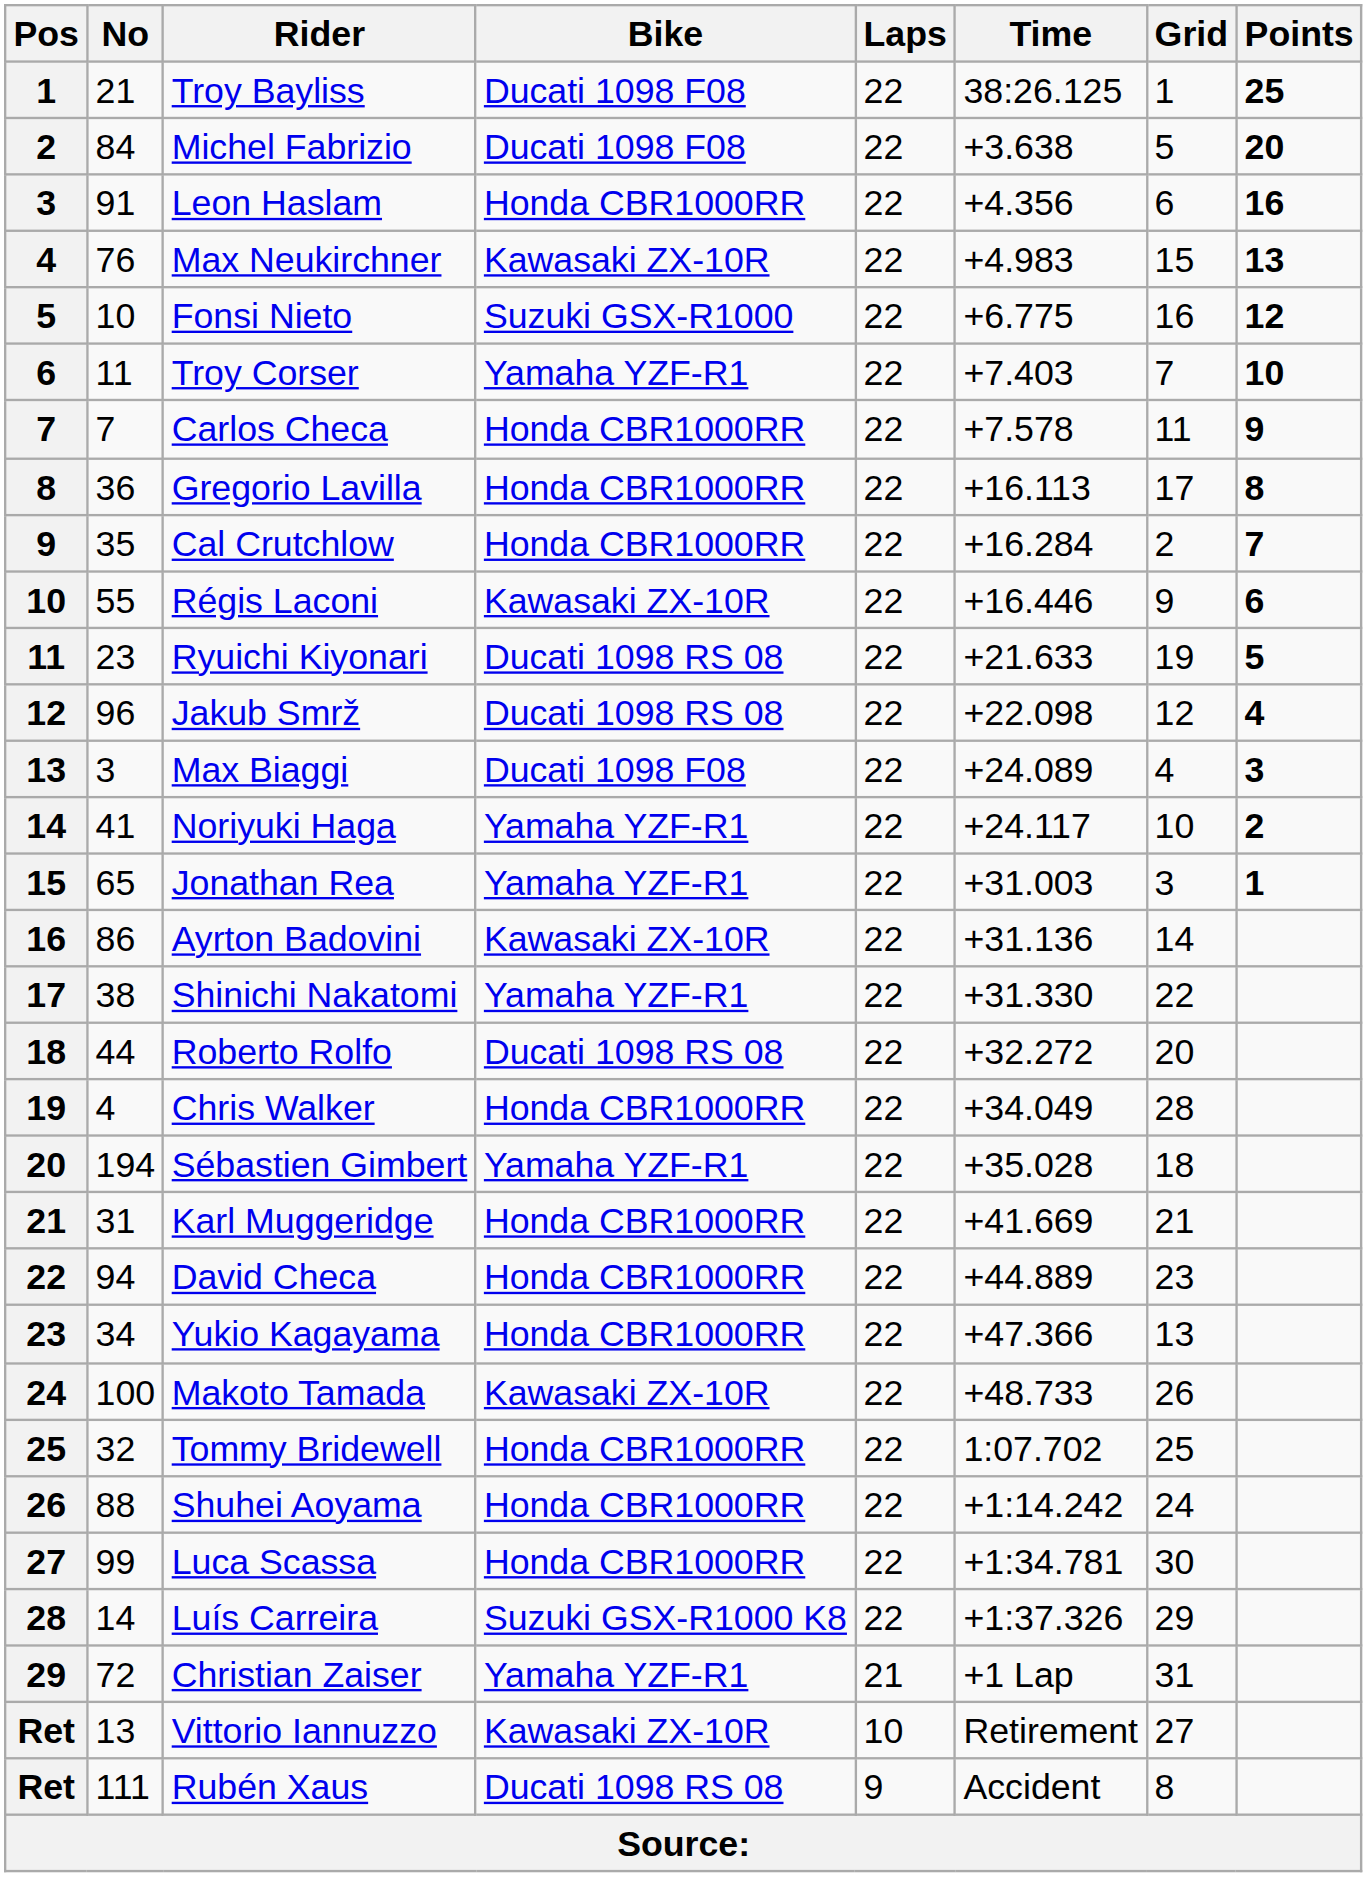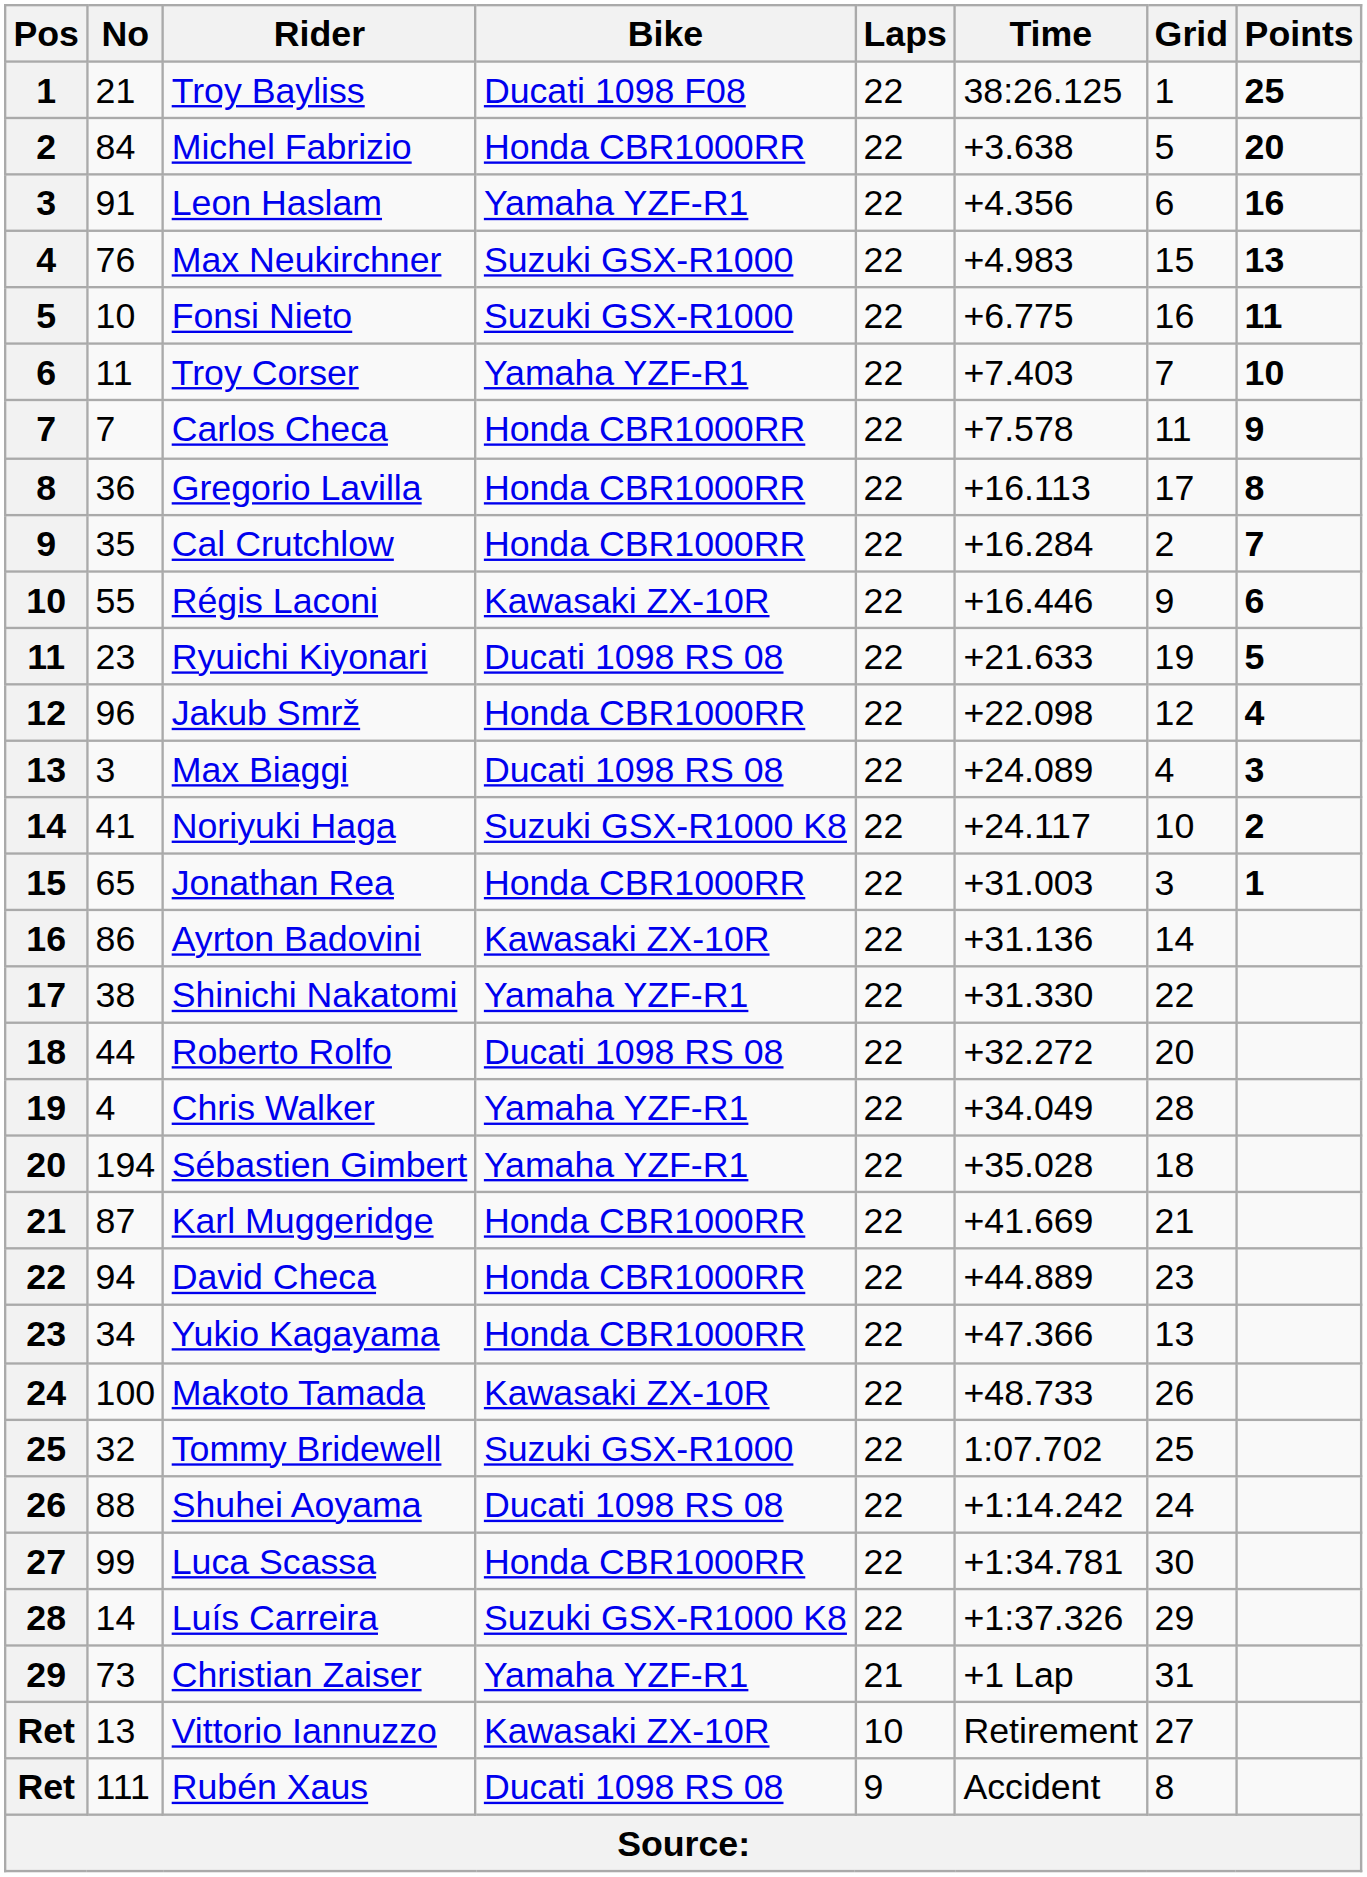 <table class="wikitable" style="font-size: 95%;">
 <tr>
 <th>Pos</th>
 <th>No</th>
 <th>Rider</th>
 <th>Bike</th>
 <th>Laps</th>
 <th>Time</th>
 <th>Grid</th>
 <th>Points</th>
 </tr>
 <tr>
 <th>1</th>
 <td>21</td>
 <td> <a href='#'>Troy Bayliss</a></td>
 <td><a href='#'>Ducati 1098 F08</a></td>
 <td>22</td>
 <td>38:26.125</td>
 <td>1</td>
 <td><strong>25</strong></td>
 </tr>
 <tr>
 <th>2</th>
 <td>84</td>
 <td> <a href='#'>Michel Fabrizio</a></td>
-<td><a href='#'>Ducati 1098 F08</a></td>
+<td><a href='#'>Honda CBR1000RR</a></td>
 <td>22</td>
 <td>+3.638</td>
 <td>5</td>
 <td><strong>20</strong></td>
 </tr>
 <tr>
 <th>3</th>
 <td>91</td>
 <td> <a href='#'>Leon Haslam</a></td>
-<td><a href='#'>Honda CBR1000RR</a></td>
+<td><a href='#'>Yamaha YZF-R1</a></td>
 <td>22</td>
 <td>+4.356</td>
 <td>6</td>
 <td><strong>16</strong></td>
 </tr>
 <tr>
 <th>4</th>
 <td>76</td>
 <td> <a href='#'>Max Neukirchner</a></td>
-<td><a href='#'>Kawasaki ZX-10R</a></td>
+<td><a href='#'>Suzuki GSX-R1000</a></td>
 <td>22</td>
 <td>+4.983</td>
 <td>15</td>
 <td><strong>13</strong></td>
 </tr>
 <tr>
 <th>5</th>
 <td>10</td>
 <td> <a href='#'>Fonsi Nieto</a></td>
 <td><a href='#'>Suzuki GSX-R1000</a></td>
 <td>22</td>
 <td>+6.775</td>
 <td>16</td>
-<td><strong>12</strong></td>
+<td><strong>11</strong></td>
 </tr>
 <tr>
 <th>6</th>
 <td>11</td>
 <td> <a href='#'>Troy Corser</a></td>
 <td><a href='#'>Yamaha YZF-R1</a></td>
 <td>22</td>
 <td>+7.403</td>
 <td>7</td>
 <td><strong>10</strong></td>
 </tr>
 <tr>
 <th>7</th>
 <td>7</td>
 <td> <a href='#'>Carlos Checa</a></td>
 <td><a href='#'>Honda CBR1000RR</a></td>
 <td>22</td>
 <td>+7.578</td>
 <td>11</td>
 <td><strong>9</strong></td>
 </tr>
 <tr>
 <th>8</th>
 <td>36</td>
 <td> <a href='#'>Gregorio Lavilla</a></td>
 <td><a href='#'>Honda CBR1000RR</a></td>
 <td>22</td>
 <td>+16.113</td>
 <td>17</td>
 <td><strong>8</strong></td>
 </tr>
 <tr>
 <th>9</th>
 <td>35</td>
 <td> <a href='#'>Cal Crutchlow</a></td>
 <td><a href='#'>Honda CBR1000RR</a></td>
 <td>22</td>
 <td>+16.284</td>
 <td>2</td>
 <td><strong>7</strong></td>
 </tr>
 <tr>
 <th>10</th>
 <td>55</td>
 <td> <a href='#'>Régis Laconi</a></td>
 <td><a href='#'>Kawasaki ZX-10R</a></td>
 <td>22</td>
 <td>+16.446</td>
 <td>9</td>
 <td><strong>6</strong></td>
 </tr>
 <tr>
 <th>11</th>
 <td>23</td>
 <td> <a href='#'>Ryuichi Kiyonari</a></td>
 <td><a href='#'>Ducati 1098 RS 08</a></td>
 <td>22</td>
 <td>+21.633</td>
 <td>19</td>
 <td><strong>5</strong></td>
 </tr>
 <tr>
 <th>12</th>
 <td>96</td>
 <td> <a href='#'>Jakub Smrž</a></td>
-<td><a href='#'>Ducati 1098 RS 08</a></td>
+<td><a href='#'>Honda CBR1000RR</a></td>
 <td>22</td>
 <td>+22.098</td>
 <td>12</td>
 <td><strong>4</strong></td>
 </tr>
 <tr>
 <th>13</th>
 <td>3</td>
 <td> <a href='#'>Max Biaggi</a></td>
-<td><a href='#'>Ducati 1098 F08</a></td>
+<td><a href='#'>Ducati 1098 RS 08</a></td>
 <td>22</td>
 <td>+24.089</td>
 <td>4</td>
 <td><strong>3</strong></td>
 </tr>
 <tr>
 <th>14</th>
 <td>41</td>
 <td> <a href='#'>Noriyuki Haga</a></td>
-<td><a href='#'>Yamaha YZF-R1</a></td>
+<td><a href='#'>Suzuki GSX-R1000 K8</a></td>
 <td>22</td>
 <td>+24.117</td>
 <td>10</td>
 <td><strong>2</strong></td>
 </tr>
 <tr>
 <th>15</th>
 <td>65</td>
 <td> <a href='#'>Jonathan Rea</a></td>
-<td><a href='#'>Yamaha YZF-R1</a></td>
+<td><a href='#'>Honda CBR1000RR</a></td>
 <td>22</td>
 <td>+31.003</td>
 <td>3</td>
 <td><strong>1</strong></td>
 </tr>
 <tr>
 <th>16</th>
 <td>86</td>
 <td> <a href='#'>Ayrton Badovini</a></td>
 <td><a href='#'>Kawasaki ZX-10R</a></td>
 <td>22</td>
 <td>+31.136</td>
 <td>14</td>
 <td></td>
 </tr>
 <tr>
 <th>17</th>
 <td>38</td>
 <td> <a href='#'>Shinichi Nakatomi</a></td>
 <td><a href='#'>Yamaha YZF-R1</a></td>
 <td>22</td>
 <td>+31.330</td>
 <td>22</td>
 <td></td>
 </tr>
 <tr>
 <th>18</th>
 <td>44</td>
 <td> <a href='#'>Roberto Rolfo</a></td>
 <td><a href='#'>Ducati 1098 RS 08</a></td>
 <td>22</td>
 <td>+32.272</td>
 <td>20</td>
 <td></td>
 </tr>
 <tr>
 <th>19</th>
 <td>4</td>
 <td> <a href='#'>Chris Walker</a></td>
-<td><a href='#'>Honda CBR1000RR</a></td>
+<td><a href='#'>Yamaha YZF-R1</a></td>
 <td>22</td>
 <td>+34.049</td>
 <td>28</td>
 <td></td>
 </tr>
 <tr>
 <th>20</th>
 <td>194</td>
 <td> <a href='#'>Sébastien Gimbert</a></td>
 <td><a href='#'>Yamaha YZF-R1</a></td>
 <td>22</td>
 <td>+35.028</td>
 <td>18</td>
 <td></td>
 </tr>
 <tr>
 <th>21</th>
-<td>31</td>
+<td>87</td>
 <td> <a href='#'>Karl Muggeridge</a></td>
 <td><a href='#'>Honda CBR1000RR</a></td>
 <td>22</td>
 <td>+41.669</td>
 <td>21</td>
 <td></td>
 </tr>
 <tr>
 <th>22</th>
 <td>94</td>
 <td> <a href='#'>David Checa</a></td>
 <td><a href='#'>Honda CBR1000RR</a></td>
 <td>22</td>
 <td>+44.889</td>
 <td>23</td>
 <td></td>
 </tr>
 <tr>
 <th>23</th>
 <td>34</td>
 <td> <a href='#'>Yukio Kagayama</a></td>
 <td><a href='#'>Honda CBR1000RR</a></td>
 <td>22</td>
 <td>+47.366</td>
 <td>13</td>
 <td></td>
 </tr>
 <tr>
 <th>24</th>
 <td>100</td>
 <td> <a href='#'>Makoto Tamada</a></td>
 <td><a href='#'>Kawasaki ZX-10R</a></td>
 <td>22</td>
 <td>+48.733</td>
 <td>26</td>
 <td></td>
 </tr>
 <tr>
 <th>25</th>
 <td>32</td>
 <td> <a href='#'>Tommy Bridewell</a></td>
-<td><a href='#'>Honda CBR1000RR</a></td>
+<td><a href='#'>Suzuki GSX-R1000</a></td>
 <td>22</td>
 <td>1:07.702</td>
 <td>25</td>
 <td></td>
 </tr>
 <tr>
 <th>26</th>
 <td>88</td>
 <td> <a href='#'>Shuhei Aoyama</a></td>
-<td><a href='#'>Honda CBR1000RR</a></td>
+<td><a href='#'>Ducati 1098 RS 08</a></td>
 <td>22</td>
 <td>+1:14.242</td>
 <td>24</td>
 <td></td>
 </tr>
 <tr>
 <th>27</th>
 <td>99</td>
 <td> <a href='#'>Luca Scassa</a></td>
 <td><a href='#'>Honda CBR1000RR</a></td>
 <td>22</td>
 <td>+1:34.781</td>
 <td>30</td>
 <td></td>
 </tr>
 <tr>
 <th>28</th>
 <td>14</td>
 <td> <a href='#'>Luís Carreira</a></td>
 <td><a href='#'>Suzuki GSX-R1000 K8</a></td>
 <td>22</td>
 <td>+1:37.326</td>
 <td>29</td>
 <td></td>
 </tr>
 <tr>
 <th>29</th>
-<td>72</td>
+<td>73</td>
 <td> <a href='#'>Christian Zaiser</a></td>
 <td><a href='#'>Yamaha YZF-R1</a></td>
 <td>21</td>
 <td>+1 Lap</td>
 <td>31</td>
 <td></td>
 </tr>
 <tr>
 <th>Ret</th>
 <td>13</td>
 <td> <a href='#'>Vittorio Iannuzzo</a></td>
 <td><a href='#'>Kawasaki ZX-10R</a></td>
 <td>10</td>
 <td>Retirement</td>
 <td>27</td>
 <td></td>
 </tr>
 <tr>
 <th>Ret</th>
 <td>111</td>
 <td> <a href='#'>Rubén Xaus</a></td>
 <td><a href='#'>Ducati 1098 RS 08</a></td>
 <td>9</td>
 <td>Accident</td>
 <td>8</td>
 <td></td>
 </tr>
 <tr>
 <th colspan=8>Source:</th>
 </tr>
 </table>
